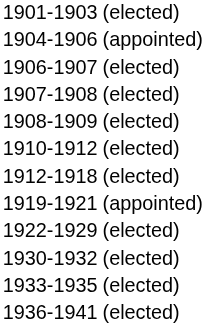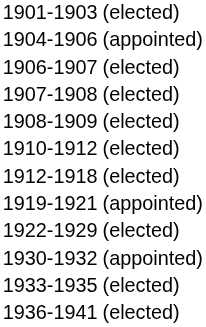 <table>
 <tr>
 <td></td>
 <td>1901-1903</td>
 <td>(elected)</td>
 </tr>
 <tr>
 <td></td>
 <td>1904-1906</td>
 <td>(appointed)</td>
 </tr>
 <tr>
 <td></td>
 <td>1906-1907</td>
 <td>(elected)</td>
 </tr>
 <tr>
 <td></td>
 <td>1907-1908</td>
 <td>(elected)</td>
 </tr>
 <tr>
 <td></td>
 <td>1908-1909</td>
 <td>(elected)</td>
 </tr>
 <tr>
 <td></td>
 <td>1910-1912</td>
 <td>(elected)</td>
 </tr>
 <tr>
 <td></td>
 <td>1912-1918</td>
 <td>(elected)</td>
 </tr>
 <tr>
 <td></td>
 <td>1919-1921</td>
 <td>(appointed)</td>
 </tr>
 <tr>
 <td></td>
 <td>1922-1929</td>
 <td>(elected)</td>
 </tr>
 <tr>
 <td></td>
 <td>1930-1932</td>
-<td>(elected)</td>
+<td>(appointed)</td>
 </tr>
 <tr>
 <td></td>
 <td>1933-1935</td>
 <td>(elected)</td>
 </tr>
 <tr>
 <td></td>
 <td>1936-1941</td>
 <td>(elected)</td>
 </tr>
 </table>
